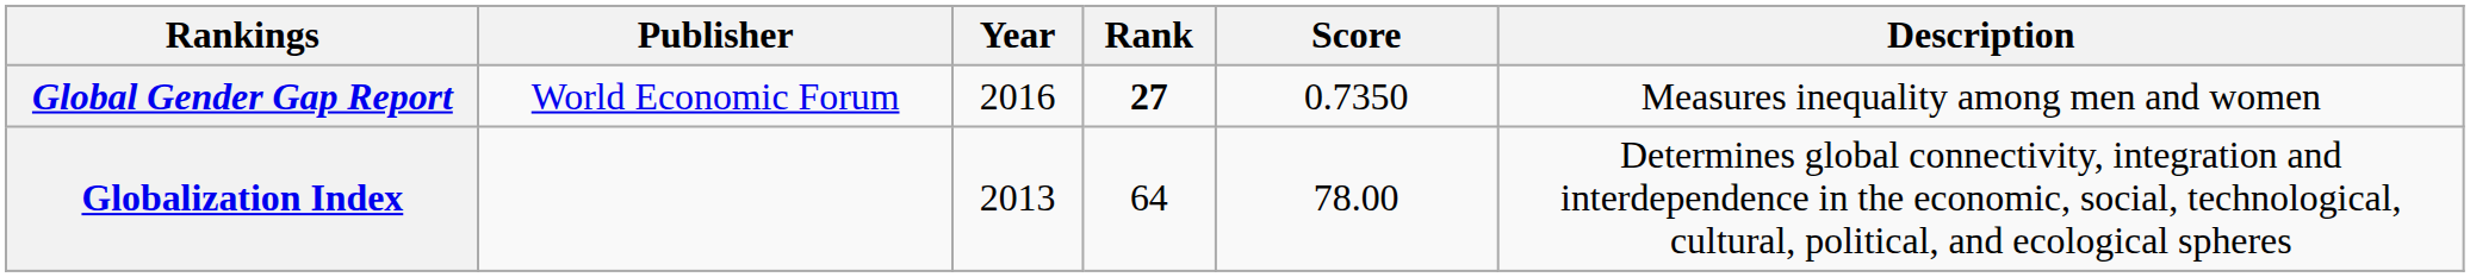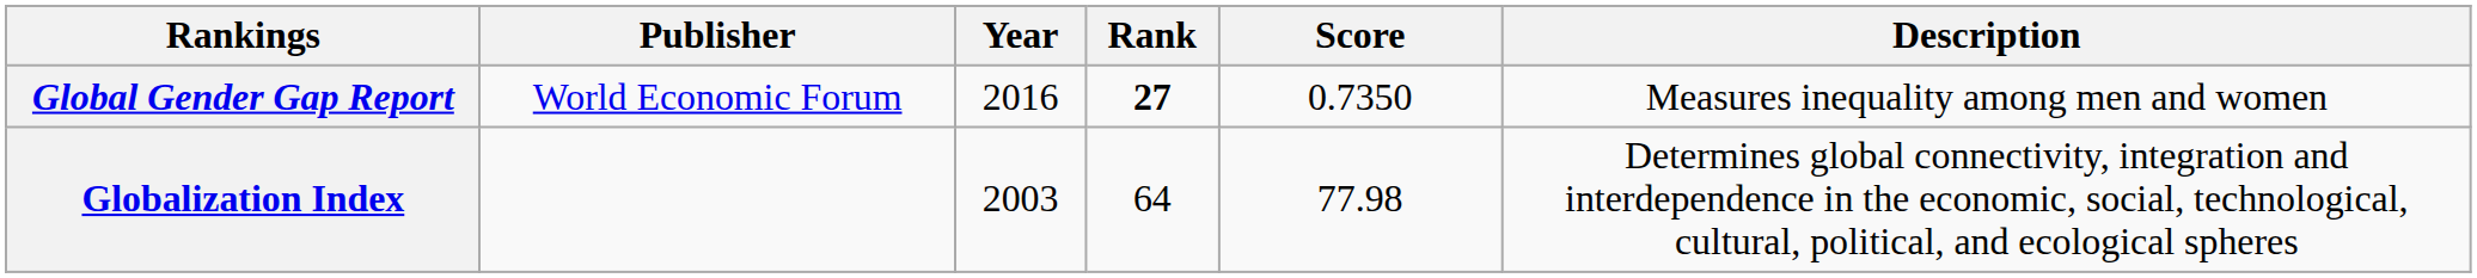 <table class="wikitable plainrowheaders" style="text-align:center;">
 <tr>
 <th style="width:12em;">Rankings</th>
 <th style="width:12em;">Publisher</th>
 <th style="width:3em;">Year</th>
 <th style="width:3em;">Rank</th>
 <th style="width:7em;">Score</th>
 <th style="width:25em;">Description</th>
 </tr>
 <tr>
 <th><em><a href='#'>Global Gender Gap Report</a></em></th>
 <td><a href='#'>World Economic Forum</a></td>
 <td>2016</td>
 <td><strong>27</strong></td>
 <td>0.7350</td>
 <td>Measures inequality among men and women</td>
 </tr>
 <tr>
 <th><a href='#'>Globalization Index</a></th>
 <td></td>
-<td>2013</td>
+<td>2003</td>
 <td>64</td>
-<td>78.00</td>
+<td>77.98</td>
 <td>Determines global connectivity, integration and interdependence in the economic, social, technological, cultural, political, and ecological spheres</td>
 </tr>
 </table>
